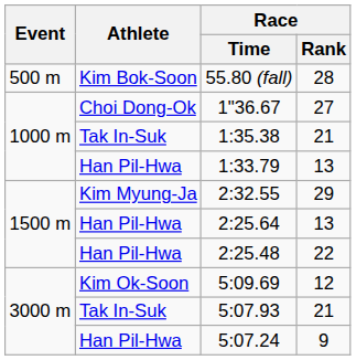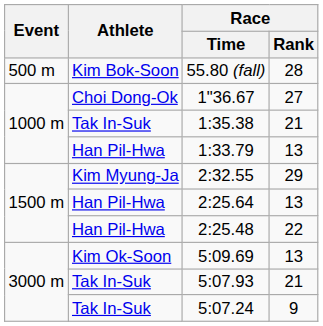 <table class="wikitable" border="1" style="font-size:90%">
 <tr>
 <th rowspan=2>Event</th>
 <th rowspan=2>Athlete</th>
 <th colspan=2>Race</th>
 </tr>
 <tr>
 <th>Time</th>
 <th>Rank</th>
 </tr>
 <tr>
 <td>500 m</td>
 <td><a href='#'>Kim Bok-Soon</a></td>
 <td align=center>55.80 <em>(fall)</em></td>
 <td align=center>28</td>
 </tr>
 <tr>
 <td rowspan=3>1000 m</td>
 <td><a href='#'>Choi Dong-Ok</a></td>
 <td align=center>1"36.67</td>
 <td align=center>27</td>
 </tr>
 <tr>
 <td><a href='#'>Tak In-Suk</a></td>
 <td align=center>1:35.38</td>
 <td align=center>21</td>
 </tr>
 <tr>
 <td><a href='#'>Han Pil-Hwa</a></td>
 <td align=center>1:33.79</td>
 <td align=center>13</td>
 </tr>
 <tr>
 <td rowspan=3>1500 m</td>
 <td><a href='#'>Kim Myung-Ja</a></td>
 <td align=center>2:32.55</td>
 <td align=center>29</td>
 </tr>
 <tr>
 <td><a href='#'>Han Pil-Hwa</a></td>
 <td align=center>2:25.64</td>
 <td align=center>13</td>
 </tr>
 <tr>
 <td><a href='#'>Han Pil-Hwa</a></td>
 <td align=center>2:25.48</td>
 <td align=center>22</td>
 </tr>
 <tr>
 <td rowspan=3>3000 m</td>
 <td><a href='#'>Kim Ok-Soon</a></td>
 <td align=center>5:09.69</td>
-<td align=center>12</td>
+<td align=center>13</td>
 </tr>
 <tr>
 <td><a href='#'>Tak In-Suk</a></td>
 <td align=center>5:07.93</td>
 <td align=center>21</td>
 </tr>
 <tr>
-<td><a href='#'>Han Pil-Hwa</a></td>
+<td><a href='#'>Tak In-Suk</a></td>
 <td align=center>5:07.24</td>
 <td align=center>9</td>
 </tr>
 </table>
